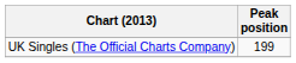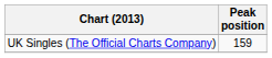 <table class="wikitable plainrowheaders">
 <tr>
 <th scope="col">Chart (2013)</th>
 <th scope="col">Peak<br>position</th>
 </tr>
 <tr>
 </tr>
 <tr>
 <td>UK Singles (<a href='#'>The Official Charts Company</a>)</td>
-<td align="center">199</td>
+<td align="center">159</td>
 </tr>
 <tr>
 </tr>
 <tr>
 </tr>
 <tr>
 </tr>
 </table>
